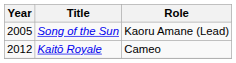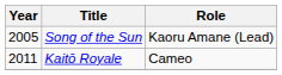 <table class="wikitable">
 <tr>
 <th>Year</th>
 <th>Title</th>
 <th>Role</th>
 </tr>
 <tr>
 <td>2005</td>
 <td><em><a href='#'>Song of the Sun</a></em></td>
 <td>Kaoru Amane (Lead)</td>
 </tr>
 <tr>
-<td>2012</td>
+<td>2011</td>
 <td><em><a href='#'>Kaitō Royale</a></em></td>
 <td>Cameo</td>
 </tr>
 <tr>
 </tr>
 </table>
